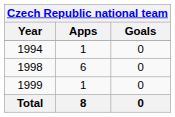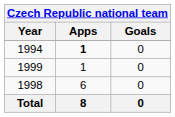 <table class="wikitable" style="text-align:center">
 <tr>
 <th colspan=3><a href='#'>Czech Republic national team</a></th>
 </tr>
 <tr>
 <th>Year</th>
 <th>Apps</th>
 <th>Goals</th>
 </tr>
 <tr>
 </tr>
 <tr>
 <td>1994</td>
+<td><strong>1</strong></td>
+<td>0</td>
+</tr>
+<tr>
+<td>1999</td>
 <td>1</td>
 <td>0</td>
 </tr>
 <tr>
 <td>1998</td>
 <td>6</td>
 <td>0</td>
 </tr>
 <tr>
-<td>1999</td>
-<td>1</td>
-<td>0</td>
-</tr>
-<tr>
 <th>Total</th>
 <th>8</th>
 <th>0</th>
 </tr>
 </table>
